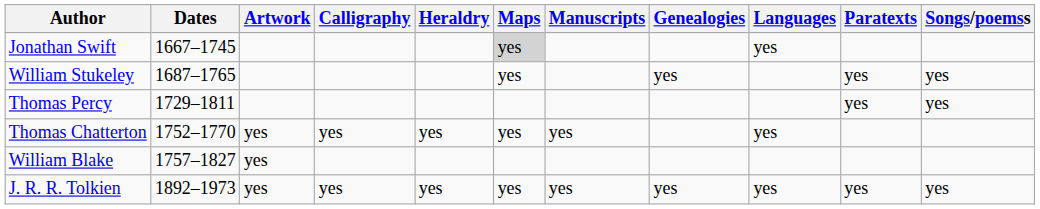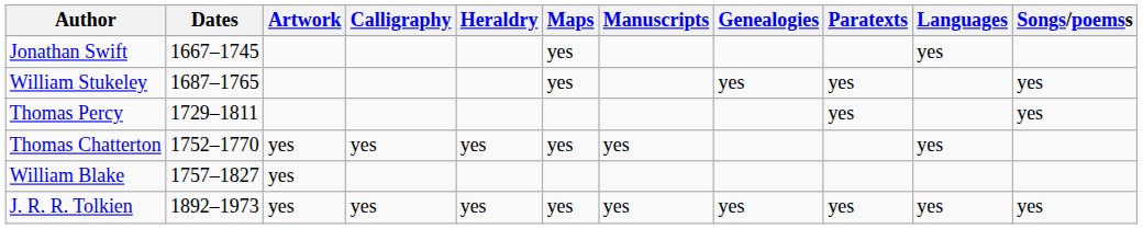 <table class="wikitable" style="margin:1em auto;">
 <tr>
 <th>Author</th>
 <th>Dates</th>
 <th><a href='#'>Artwork</a></th>
 <th><a href='#'>Calligraphy</a></th>
 <th><a href='#'>Heraldry</a></th>
 <th><a href='#'>Maps</a></th>
 <th><a href='#'>Manuscripts</a></th>
 <th><a href='#'>Genealogies</a></th>
+<th><a href='#'>Paratexts</a></th>
 <th><a href='#'>Languages</a></th>
-<th><a href='#'>Paratexts</a></th>
 <th><a href='#'>Songs</a>/<a href='#'>poems</a>s</th>
 </tr>
 <tr>
 <td><a href='#'>Jonathan Swift</a></td>
 <td>1667–1745</td>
 <td></td>
 <td></td>
 <td></td>
-<td style="background: lightgrey;">yes</td>
+<td>yes</td>
+<td></td>
 <td></td>
 <td></td>
 <td>yes</td>
-<td></td>
 <td></td>
 </tr>
 <tr>
 <td><a href='#'>William Stukeley</a></td>
 <td>1687–1765</td>
 <td></td>
 <td></td>
 <td></td>
 <td>yes</td>
 <td></td>
 <td>yes</td>
+<td>yes</td>
 <td></td>
-<td>yes</td>
 <td>yes</td>
 </tr>
 <tr>
 <td><a href='#'>Thomas Percy</a></td>
 <td>1729–1811</td>
 <td></td>
 <td></td>
 <td></td>
 <td></td>
 <td></td>
 <td></td>
+<td>yes</td>
 <td></td>
-<td>yes</td>
 <td>yes</td>
 </tr>
 <tr>
 <td><a href='#'>Thomas Chatterton</a></td>
 <td>1752–1770</td>
 <td>yes</td>
 <td>yes</td>
 <td>yes</td>
 <td>yes</td>
 <td>yes</td>
 <td></td>
+<td></td>
 <td>yes</td>
-<td></td>
 <td></td>
 </tr>
 <tr>
 <td><a href='#'>William Blake</a></td>
 <td>1757–1827</td>
 <td>yes</td>
 <td></td>
 <td></td>
 <td></td>
 <td></td>
 <td></td>
 <td></td>
 <td></td>
 <td></td>
 </tr>
 <tr>
 <td><a href='#'>J. R. R. Tolkien</a></td>
 <td>1892–1973</td>
 <td>yes</td>
 <td>yes</td>
 <td>yes</td>
 <td>yes</td>
 <td>yes</td>
 <td>yes</td>
 <td>yes</td>
 <td>yes</td>
 <td>yes</td>
 </tr>
 </table>
